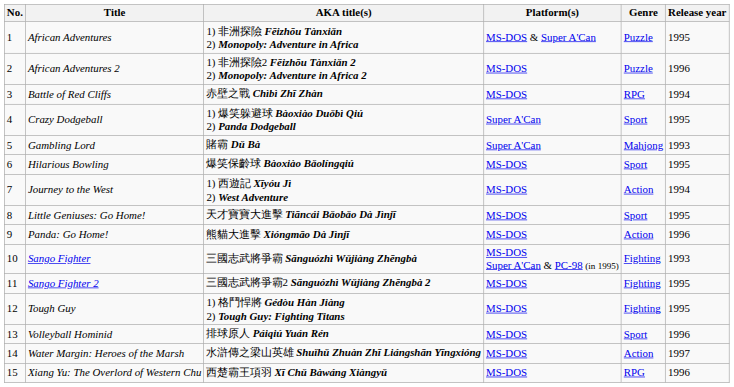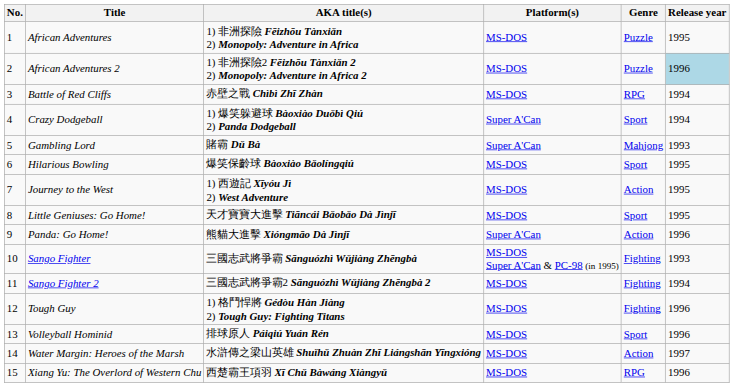 <table class="wikitable sortable">
 <tr>
 <th scope="col">No.</th>
 <th scope="col">Title</th>
 <th scope="col">AKA title(s)</th>
 <th scope="col">Platform(s)</th>
 <th scope="col">Genre</th>
 <th scope="col">Release year</th>
 </tr>
 <tr>
 <td>1</td>
 <td><em>African Adventures</em></td>
 <td>1) 非洲探險 <strong><em>Fēizhōu Tànxiǎn</em></strong> <br> 2) <strong><em>Monopoly: Adventure in Africa</em></strong></td>
-<td><a href='#'>MS-DOS</a> & <a href='#'>Super A'Can</a></td>
+<td><a href='#'>MS-DOS</a></td>
 <td><a href='#'>Puzzle</a></td>
 <td>1995</td>
 </tr>
 <tr>
 <td>2</td>
 <td><em>African Adventures 2</em></td>
 <td>1) 非洲探險2 <strong><em>Fēizhōu Tànxiǎn 2</em></strong> <br> 2) <strong><em>Monopoly: Adventure in Africa 2</em></strong></td>
 <td><a href='#'>MS-DOS</a></td>
 <td><a href='#'>Puzzle</a></td>
-<td>1996</td>
+<td style="background: lightblue;">1996</td>
 </tr>
 <tr>
 <td>3</td>
 <td><em>Battle of Red Cliffs</em></td>
 <td>赤壁之戰 <strong><em>Chìbì Zhī Zhàn</em></strong></td>
 <td><a href='#'>MS-DOS</a></td>
 <td><a href='#'>RPG</a></td>
 <td>1994</td>
 </tr>
 <tr>
 <td>4</td>
 <td><em>Crazy Dodgeball</em></td>
 <td>1) 爆笑躲避球 <strong><em>Bàoxiào Duǒbì Qiú</em></strong> <br> 2) <strong><em>Panda Dodgeball</em></strong></td>
 <td><a href='#'>Super A'Can</a></td>
 <td><a href='#'>Sport</a></td>
-<td>1995</td>
+<td>1994</td>
 </tr>
 <tr>
 <td>5</td>
 <td><em>Gambling Lord</em></td>
 <td>賭霸 <strong><em>Dǔ Bà</em></strong></td>
 <td><a href='#'>Super A'Can</a></td>
 <td><a href='#'>Mahjong</a></td>
 <td>1993</td>
 </tr>
 <tr>
 <td>6</td>
 <td><em>Hilarious Bowling</em></td>
 <td>爆笑保齡球 <strong><em>Bàoxiào Bǎolíngqiú</em></strong></td>
 <td><a href='#'>MS-DOS</a></td>
 <td><a href='#'>Sport</a></td>
 <td>1995</td>
 </tr>
 <tr>
 <td>7</td>
 <td><em>Journey to the West</em></td>
 <td>1) 西遊記 <strong><em>Xīyóu Jì</em></strong> <br> 2) <strong><em>West Adventure</em></strong></td>
 <td><a href='#'>MS-DOS</a></td>
 <td><a href='#'>Action</a></td>
-<td>1994</td>
+<td>1995</td>
 </tr>
 <tr>
 <td>8</td>
 <td><em>Little Geniuses: Go Home!</em></td>
 <td>天才寶寶大進擊 <strong><em>Tiāncái Bǎobǎo Dà Jìnjī</em></strong></td>
 <td><a href='#'>MS-DOS</a></td>
 <td><a href='#'>Sport</a></td>
 <td>1995</td>
 </tr>
 <tr>
 <td>9</td>
 <td><em>Panda: Go Home!</em></td>
 <td>熊貓大進擊 <strong><em>Xióngmāo Dà Jìnjī</em></strong></td>
-<td><a href='#'>MS-DOS</a></td>
+<td><a href='#'>Super A'Can</a></td>
 <td><a href='#'>Action</a></td>
 <td>1996</td>
 </tr>
 <tr>
 <td>10</td>
 <td><em><a href='#'>Sango Fighter</a></em></td>
 <td>三國志武將爭霸 <strong><em>Sānguózhì Wǔjiàng Zhēngbà</em></strong></td>
 <td><a href='#'>MS-DOS</a><br><a href='#'>Super A'Can</a> & <a href='#'>PC-98</a> <small>(in 1995)</small></td>
 <td><a href='#'>Fighting</a></td>
 <td>1993</td>
 </tr>
 <tr>
 <td>11</td>
 <td><em><a href='#'>Sango Fighter 2</a></em></td>
 <td>三國志武將爭霸2 <strong><em>Sānguózhì Wǔjiàng Zhēngbà 2</em></strong></td>
 <td><a href='#'>MS-DOS</a></td>
 <td><a href='#'>Fighting</a></td>
-<td>1995</td>
+<td>1994</td>
 </tr>
 <tr>
 <td>12</td>
 <td><em>Tough Guy</em></td>
 <td>1) 格鬥悍將 <strong><em>Gédòu Hàn Jiàng</em></strong> <br> 2) <strong><em>Tough Guy: Fighting Titans</em></strong></td>
 <td><a href='#'>MS-DOS</a></td>
 <td><a href='#'>Fighting</a></td>
-<td>1995</td>
+<td>1996</td>
 </tr>
 <tr>
 <td>13</td>
 <td><em>Volleyball Hominid</em></td>
 <td>排球原人 <strong><em>Páiqiú Yuán Rén</em></strong></td>
 <td><a href='#'>MS-DOS</a></td>
 <td><a href='#'>Sport</a></td>
 <td>1996</td>
 </tr>
 <tr>
 <td>14</td>
 <td><em>Water Margin: Heroes of the Marsh</em></td>
 <td>水滸傳之梁山英雄 <strong><em>Shuǐhǔ Zhuàn Zhī Liángshān Yīngxióng</em></strong></td>
 <td><a href='#'>MS-DOS</a></td>
 <td><a href='#'>Action</a></td>
 <td>1997</td>
 </tr>
 <tr>
 <td>15</td>
 <td><em>Xiang Yu: The Overlord of Western Chu</em></td>
 <td>西楚霸王項羽 <strong><em>Xī Chǔ Bàwáng Xiàngyǔ</em></strong></td>
 <td><a href='#'>MS-DOS</a></td>
 <td><a href='#'>RPG</a></td>
 <td>1996</td>
 </tr>
 </table>
